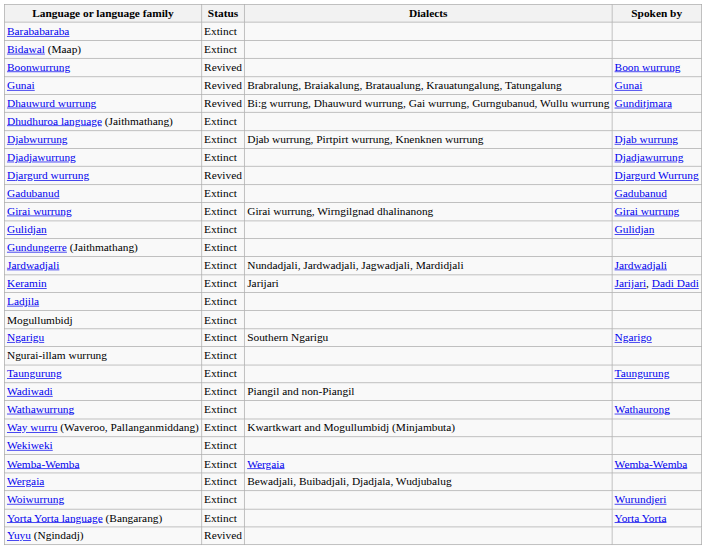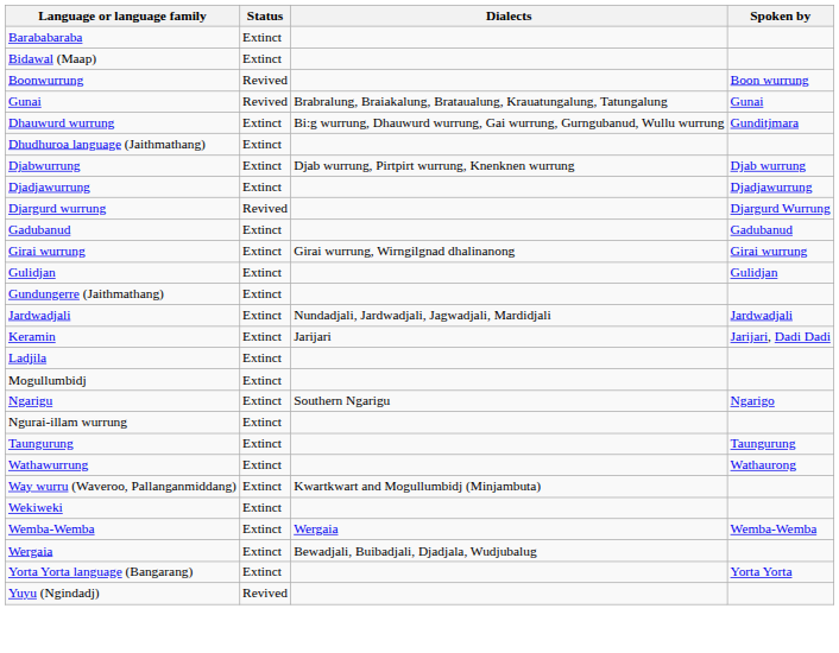 <table class="wikitable">
 <tr>
 <th>Language or language family</th>
 <th>Status</th>
 <th>Dialects</th>
 <th>Spoken by</th>
 </tr>
 <tr>
 <td><a href='#'>Barababaraba</a></td>
 <td>Extinct</td>
 <td></td>
 <td></td>
 </tr>
 <tr>
 <td><a href='#'>Bidawal</a> (Maap)</td>
 <td>Extinct</td>
 <td></td>
 <td></td>
 </tr>
 <tr>
 <td><a href='#'>Boonwurrung</a></td>
 <td>Revived</td>
 <td></td>
 <td><a href='#'>Boon wurrung</a></td>
 </tr>
 <tr>
 <td><a href='#'>Gunai</a></td>
 <td>Revived</td>
 <td>Brabralung, Braiakalung, Brataualung, Krauatungalung, Tatungalung</td>
 <td><a href='#'>Gunai</a></td>
 </tr>
 <tr>
 <td><a href='#'>Dhauwurd wurrung</a></td>
-<td>Revived</td>
+<td>Extinct</td>
 <td>Bi:g wurrung, Dhauwurd wurrung, Gai wurrung, Gurngubanud, Wullu wurrung</td>
 <td><a href='#'>Gunditjmara</a></td>
 </tr>
 <tr>
 <td><a href='#'>Dhudhuroa language</a> (Jaithmathang)</td>
 <td>Extinct</td>
 <td></td>
 <td></td>
 </tr>
 <tr>
 <td><a href='#'>Djabwurrung</a></td>
 <td>Extinct</td>
 <td>Djab wurrung, Pirtpirt wurrung, Knenknen wurrung</td>
 <td><a href='#'>Djab wurrung</a></td>
 </tr>
 <tr>
 <td><a href='#'>Djadjawurrung</a></td>
 <td>Extinct</td>
 <td></td>
 <td><a href='#'>Djadjawurrung</a></td>
 </tr>
 <tr>
 <td><a href='#'>Djargurd wurrung</a></td>
 <td>Revived</td>
 <td></td>
 <td><a href='#'>Djargurd Wurrung</a></td>
 </tr>
 <tr>
 <td><a href='#'>Gadubanud</a></td>
 <td>Extinct</td>
 <td></td>
 <td><a href='#'>Gadubanud</a></td>
 </tr>
 <tr>
 <td><a href='#'>Girai wurrung</a></td>
 <td>Extinct</td>
 <td>Girai wurrung, Wirngilgnad dhalinanong</td>
 <td><a href='#'>Girai wurrung</a></td>
 </tr>
 <tr>
 <td><a href='#'>Gulidjan</a></td>
 <td>Extinct</td>
 <td></td>
 <td><a href='#'>Gulidjan</a></td>
 </tr>
 <tr>
 <td><a href='#'>Gundungerre</a> (Jaithmathang)</td>
 <td>Extinct</td>
 <td></td>
 <td></td>
 </tr>
 <tr>
 <td><a href='#'>Jardwadjali</a></td>
 <td>Extinct</td>
 <td>Nundadjali, Jardwadjali, Jagwadjali, Mardidjali</td>
 <td><a href='#'>Jardwadjali</a></td>
 </tr>
 <tr>
 <td><a href='#'>Keramin</a></td>
 <td>Extinct</td>
 <td>Jarijari</td>
 <td><a href='#'>Jarijari</a>, <a href='#'>Dadi Dadi</a></td>
 </tr>
 <tr>
 <td><a href='#'>Ladjila</a></td>
 <td>Extinct</td>
 <td></td>
 <td></td>
 </tr>
 <tr>
 <td>Mogullumbidj</td>
 <td>Extinct</td>
 <td></td>
 <td></td>
 </tr>
 <tr>
 <td><a href='#'>Ngarigu</a></td>
 <td>Extinct</td>
 <td>Southern Ngarigu</td>
 <td><a href='#'>Ngarigo</a></td>
 </tr>
 <tr>
 <td>Ngurai-illam wurrung</td>
 <td>Extinct</td>
 <td></td>
 <td></td>
 </tr>
 <tr>
 <td><a href='#'>Taungurung</a></td>
 <td>Extinct</td>
 <td></td>
 <td><a href='#'>Taungurung</a></td>
 </tr>
 <tr>
-<td><a href='#'>Wadiwadi</a></td>
-<td>Extinct</td>
-<td>Piangil and non-Piangil</td>
-<td></td>
-</tr>
-<tr>
 <td><a href='#'>Wathawurrung</a></td>
 <td>Extinct</td>
 <td></td>
 <td><a href='#'>Wathaurong</a></td>
 </tr>
 <tr>
 <td><a href='#'>Way wurru</a> (Waveroo, Pallanganmiddang)</td>
 <td>Extinct</td>
 <td>Kwartkwart and Mogullumbidj (Minjambuta)</td>
 <td></td>
 </tr>
 <tr>
 <td><a href='#'>Wekiweki</a></td>
 <td>Extinct</td>
 <td></td>
 <td></td>
 </tr>
 <tr>
 <td><a href='#'>Wemba-Wemba</a></td>
 <td>Extinct</td>
 <td><a href='#'>Wergaia</a></td>
 <td><a href='#'>Wemba-Wemba</a></td>
 </tr>
 <tr>
 <td><a href='#'>Wergaia</a></td>
 <td>Extinct</td>
 <td>Bewadjali, Buibadjali, Djadjala, Wudjubalug</td>
 <td></td>
 </tr>
 <tr>
-<td><a href='#'>Woiwurrung</a></td>
-<td>Extinct</td>
-<td></td>
-<td><a href='#'>Wurundjeri</a></td>
-</tr>
-<tr>
 <td><a href='#'>Yorta Yorta language</a> (Bangarang)</td>
 <td>Extinct</td>
 <td></td>
 <td><a href='#'>Yorta Yorta</a></td>
 </tr>
 <tr>
 <td><a href='#'>Yuyu</a> (Ngindadj)</td>
 <td>Revived</td>
 <td></td>
 <td></td>
 </tr>
 </table>
